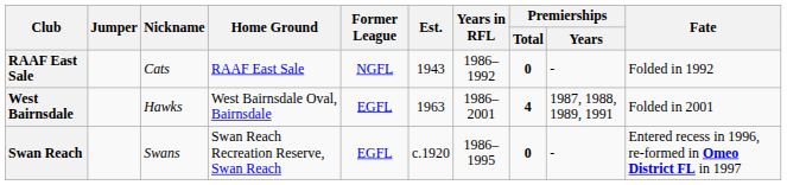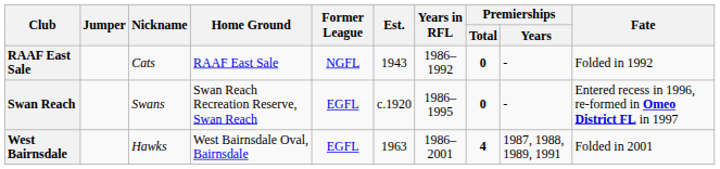 <table class="wikitable sortable" style="text-align:center; width:100%">
 <tr>
 <th rowspan="2">Club</th>
 <th rowspan="2">Jumper</th>
 <th rowspan="2">Nickname</th>
 <th rowspan="2">Home Ground</th>
 <th rowspan="2">Former League</th>
 <th rowspan="2">Est.</th>
 <th rowspan="2">Years in RFL</th>
 <th colspan="2">Premierships</th>
 <th rowspan="2">Fate</th>
 </tr>
 <tr>
 <th>Total</th>
 <th>Years</th>
 </tr>
 <tr>
 <th style="text-align:left">RAAF East Sale</th>
 <td></td>
 <td align="left"><em>Cats</em></td>
 <td align="left"><a href='#'>RAAF East Sale</a></td>
 <td><a href='#'>NGFL</a></td>
 <td>1943</td>
 <td>1986–1992</td>
 <td><strong>0</strong></td>
 <td align="left">-</td>
 <td align="left">Folded in 1992</td>
 </tr>
 <tr>
+<th style="text-align:left">Swan Reach</th>
+<td></td>
+<td align="left"><em>Swans</em></td>
+<td align="left">Swan Reach Recreation Reserve, <a href='#'>Swan Reach</a></td>
+<td><a href='#'>EGFL</a></td>
+<td>c.1920</td>
+<td>1986–1995</td>
+<td><strong>0</strong></td>
+<td align="left">-</td>
+<td align="left">Entered recess in 1996, re-formed in <a href='#'><strong>Omeo District FL</strong></a> in 1997</td>
+</tr>
+<tr>
 <th style="text-align:left">West Bairnsdale</th>
 <td></td>
 <td align="left"><em>Hawks</em></td>
 <td align="left">West Bairnsdale Oval, <a href='#'>Bairnsdale</a></td>
 <td><a href='#'>EGFL</a></td>
 <td>1963</td>
 <td>1986–2001</td>
 <td><strong>4</strong></td>
 <td align="left">1987, 1988, 1989, 1991</td>
 <td align="left">Folded in 2001</td>
 </tr>
-<tr>
-<th style="text-align:left">Swan Reach</th>
-<td></td>
-<td align="left"><em>Swans</em></td>
-<td align="left">Swan Reach Recreation Reserve, <a href='#'>Swan Reach</a></td>
-<td><a href='#'>EGFL</a></td>
-<td>c.1920</td>
-<td>1986–1995</td>
-<td><strong>0</strong></td>
-<td align="left">-</td>
-<td align="left">Entered recess in 1996, re-formed in <a href='#'><strong>Omeo District FL</strong></a> in 1997</td>
-</tr>
 </table>
